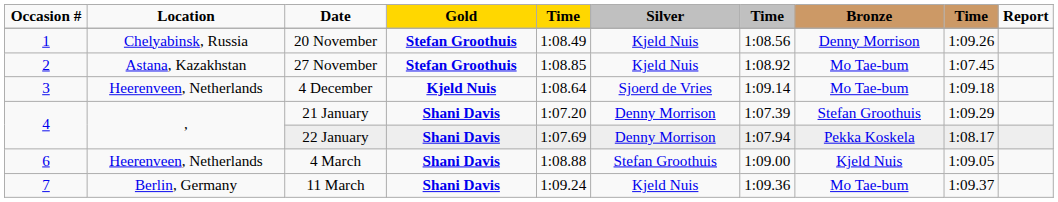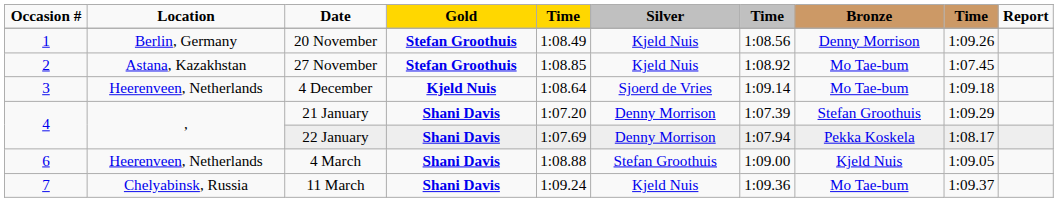 <table class="wikitable">
 <tr>
 <td width="80" align="center"><strong>Occasion #</strong></td>
 <td width="200" align="center"><strong>Location</strong></td>
 <td width="100" align="center"><strong>Date</strong></td>
 <td width="150" bgcolor="gold" align="center"><strong>Gold</strong></td>
 <td width="50" bgcolor="gold" align="center"><strong>Time</strong></td>
 <td width="150" bgcolor="silver" align="center"><strong>Silver</strong></td>
 <td width="50" bgcolor="silver" align="center"><strong>Time</strong></td>
 <td width="150" bgcolor="#CC9966" align="center"><strong>Bronze</strong></td>
 <td width="50" bgcolor="#CC9966" align="center"><strong>Time</strong></td>
 <td width="50" align="center"><strong>Report</strong></td>
 </tr>
 <tr bgcolor="#cccccc">
 </tr>
 <tr>
 <td align="center"><a href='#'>1</a></td>
-<td align="center"><a href='#'>Chelyabinsk</a>, Russia</td>
+<td align="center"><a href='#'>Berlin</a>, Germany</td>
 <td align="center">20 November</td>
 <td align="center"><strong><a href='#'>Stefan Groothuis</a></strong><br><small></small></td>
 <td align="center">1:08.49</td>
 <td align="center"><a href='#'>Kjeld Nuis</a><br><small></small></td>
 <td align="center">1:08.56</td>
 <td align="center"><a href='#'>Denny Morrison</a><br><small></small></td>
 <td align="center">1:09.26</td>
 <td align="center"></td>
 </tr>
 <tr>
 <td align="center"><a href='#'>2</a></td>
 <td align="center"><a href='#'>Astana</a>, Kazakhstan</td>
 <td align="center">27 November</td>
 <td align="center"><strong><a href='#'>Stefan Groothuis</a></strong><br><small></small></td>
 <td align="center">1:08.85</td>
 <td align="center"><a href='#'>Kjeld Nuis</a><br><small></small></td>
 <td align="center">1:08.92</td>
 <td align="center"><a href='#'>Mo Tae-bum</a><br><small></small></td>
 <td align="center">1:07.45</td>
 <td align="center"></td>
 </tr>
 <tr>
 <td align="center"><a href='#'>3</a></td>
 <td align="center"><a href='#'>Heerenveen</a>, Netherlands</td>
 <td align="center">4 December</td>
 <td align="center"><strong><a href='#'>Kjeld Nuis</a></strong><br><small></small></td>
 <td align="center">1:08.64</td>
 <td align="center"><a href='#'>Sjoerd de Vries</a><br><small></small></td>
 <td align="center">1:09.14</td>
 <td align="center"><a href='#'>Mo Tae-bum</a><br><small></small></td>
 <td align="center">1:09.18</td>
 <td align="center"></td>
 </tr>
 <tr>
 <td rowspan=2 align="center"><a href='#'>4</a></td>
 <td rowspan=2 align="center">, </td>
 <td align="center">21 January</td>
 <td align="center"><strong><a href='#'>Shani Davis</a></strong><br><small></small></td>
 <td align="center">1:07.20</td>
 <td align="center"><a href='#'>Denny Morrison</a><br><small></small></td>
 <td align="center">1:07.39</td>
 <td align="center"><a href='#'>Stefan Groothuis</a><br><small></small></td>
 <td align="center">1:09.29</td>
 <td align="center"></td>
 </tr>
 <tr bgcolor="#eeeeee">
 <td align="center">22 January</td>
 <td align="center"><strong><a href='#'>Shani Davis</a></strong><br><small></small></td>
 <td align="center">1:07.69</td>
 <td align="center"><a href='#'>Denny Morrison</a><br><small></small></td>
 <td align="center">1:07.94</td>
 <td align="center"><a href='#'>Pekka Koskela</a><br><small></small></td>
 <td align="center">1:08.17</td>
 <td align="center"></td>
 </tr>
 <tr>
 <td align="center"><a href='#'>6</a></td>
 <td align="center"><a href='#'>Heerenveen</a>, Netherlands</td>
 <td align="center">4 March</td>
 <td align="center"><strong><a href='#'>Shani Davis</a></strong><br><small></small></td>
 <td align="center">1:08.88</td>
 <td align="center"><a href='#'>Stefan Groothuis</a><br><small></small></td>
 <td align="center">1:09.00</td>
 <td align="center"><a href='#'>Kjeld Nuis</a><br><small></small></td>
 <td align="center">1:09.05</td>
 <td align="center"></td>
 </tr>
 <tr>
 <td align="center"><a href='#'>7</a></td>
-<td align="center"><a href='#'>Berlin</a>, Germany</td>
+<td align="center"><a href='#'>Chelyabinsk</a>, Russia</td>
 <td align="center">11 March</td>
 <td align="center"><strong><a href='#'>Shani Davis</a></strong><br><small></small></td>
 <td align="center">1:09.24</td>
 <td align="center"><a href='#'>Kjeld Nuis</a><br><small></small></td>
 <td align="center">1:09.36</td>
 <td align="center"><a href='#'>Mo Tae-bum</a><br><small></small></td>
 <td align="center">1:09.37</td>
 <td align="center"></td>
 </tr>
 </table>
